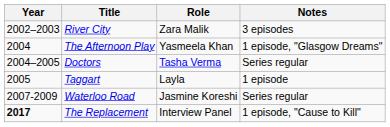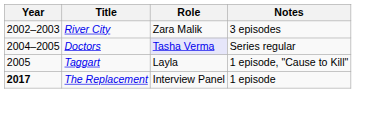 <table class="wikitable sortable">
 <tr>
 <th>Year</th>
 <th>Title</th>
 <th>Role</th>
 <th>Notes</th>
 </tr>
 <tr>
 <td>2002–2003</td>
 <td><em><a href='#'>River City</a></em></td>
 <td>Zara Malik</td>
 <td>3 episodes</td>
 </tr>
 <tr>
-<td>2004</td>
-<td><em><a href='#'>The Afternoon Play</a></em></td>
-<td>Yasmeela Khan</td>
-<td>1 episode, "Glasgow Dreams"</td>
-</tr>
-<tr>
 <td>2004–2005</td>
 <td><em><a href='#'>Doctors</a></em></td>
-<td><a href='#'>Tasha Verma</a></td>
+<td style="background: lavender;"><a href='#'>Tasha Verma</a></td>
 <td>Series regular</td>
 </tr>
 <tr>
 <td>2005</td>
 <td><em><a href='#'>Taggart</a></em></td>
 <td>Layla</td>
-<td>1 episode</td>
-</tr>
-<tr>
-<td>2007-2009</td>
-<td><em><a href='#'>Waterloo Road</a></em></td>
-<td>Jasmine Koreshi</td>
-<td>Series regular</td>
+<td>1 episode, "Cause to Kill"</td>
 </tr>
 <tr>
 <td><strong>2017</strong></td>
 <td><em><a href='#'>The Replacement</a></em></td>
 <td>Interview Panel</td>
-<td>1 episode, "Cause to Kill"</td>
+<td>1 episode</td>
 </tr>
 </table>
